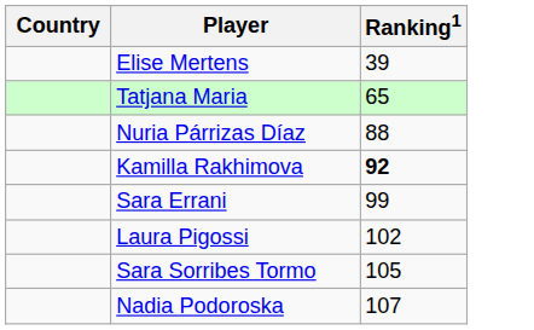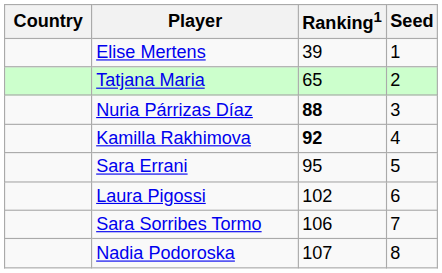 <table class="sortable wikitable">
 <tr>
 <th width="70">Country</th>
 <th width="175">Player</th>
 <th>Ranking<sup>1</sup></th>
+<th>Seed</th>
 </tr>
 <tr>
 <td></td>
 <td><a href='#'>Elise Mertens</a></td>
 <td>39</td>
+<td>1</td>
 </tr>
 <tr bgcolor=ccffcc>
 <td></td>
 <td><a href='#'>Tatjana Maria</a></td>
 <td>65</td>
+<td>2</td>
 </tr>
 <tr>
 <td></td>
 <td><a href='#'>Nuria Párrizas Díaz</a></td>
-<td>88</td>
+<td><strong>88</strong></td>
+<td>3</td>
 </tr>
 <tr>
 <td></td>
 <td><a href='#'>Kamilla Rakhimova</a></td>
 <td><strong>92</strong></td>
+<td>4</td>
 </tr>
 <tr>
 <td></td>
 <td><a href='#'>Sara Errani</a></td>
-<td>99</td>
+<td>95</td>
+<td>5</td>
 </tr>
 <tr>
 <td></td>
 <td><a href='#'>Laura Pigossi</a></td>
 <td>102</td>
+<td>6</td>
 </tr>
 <tr>
 <td></td>
 <td><a href='#'>Sara Sorribes Tormo</a></td>
-<td>105</td>
+<td>106</td>
+<td>7</td>
 </tr>
 <tr>
 <td></td>
 <td><a href='#'>Nadia Podoroska</a></td>
 <td>107</td>
+<td>8</td>
 </tr>
 </table>
